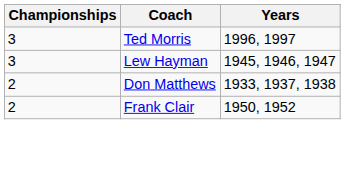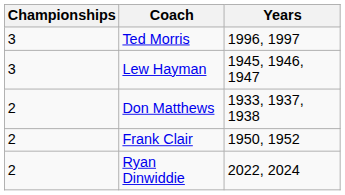 <table class="wikitable" style="width:60%; text-align:centre; border-collapse:collapse;">
 <tr>
 <th>Championships</th>
 <th>Coach</th>
 <th>Years</th>
 </tr>
 <tr>
 <td>3</td>
 <td><a href='#'>Ted Morris</a></td>
 <td>1996, 1997</td>
 </tr>
 <tr>
 <td>3</td>
 <td><a href='#'>Lew Hayman</a></td>
 <td>1945, 1946, 1947</td>
 </tr>
 <tr>
 <td>2</td>
 <td><a href='#'>Don Matthews</a></td>
 <td>1933, 1937, 1938</td>
 </tr>
 <tr>
 <td>2</td>
 <td><a href='#'>Frank Clair</a></td>
 <td>1950, 1952</td>
 </tr>
+<tr>
+<td>2</td>
+<td><a href='#'>Ryan Dinwiddie</a></td>
+<td>2022, 2024</td>
+</tr>
 </table>
